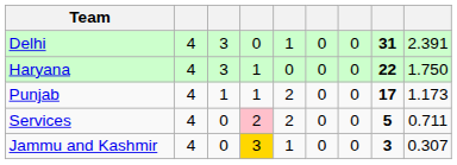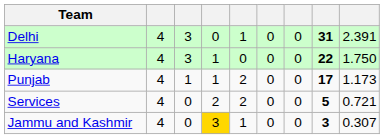 <table class="wikitable" style="text-align:center">
 <tr>
 <th style="width:160px">Team</th>
 <th style="width:25px"></th>
 <th style="width:25px"></th>
 <th style="width:25px"></th>
 <th style="width:25px"></th>
 <th style="width:25px"></th>
 <th style="width:25px"></th>
 <th style="width:25px"></th>
 <th style="width:25px;"></th>
 </tr>
 <tr style="background:#cfc;">
 <td style="text-align:left"><a href='#'>Delhi</a></td>
 <td>4</td>
 <td>3</td>
 <td>0</td>
 <td>1</td>
 <td>0</td>
 <td>0</td>
 <td><strong>31</strong></td>
 <td>2.391</td>
 </tr>
 <tr style="background:#cfc;">
 <td style="text-align:left"><a href='#'>Haryana</a></td>
 <td>4</td>
 <td>3</td>
 <td>1</td>
 <td>0</td>
 <td>0</td>
 <td>0</td>
 <td><strong>22</strong></td>
 <td>1.750</td>
 </tr>
 <tr>
 <td style="text-align:left"><a href='#'>Punjab</a></td>
 <td>4</td>
 <td>1</td>
 <td>1</td>
 <td>2</td>
 <td>0</td>
 <td>0</td>
 <td><strong>17</strong></td>
 <td>1.173</td>
 </tr>
 <tr>
 <td style="text-align:left"><a href='#'>Services</a></td>
 <td>4</td>
 <td>0</td>
-<td style="background: pink;">2</td>
+<td>2</td>
 <td>2</td>
 <td>0</td>
 <td>0</td>
 <td><strong>5</strong></td>
-<td>0.711</td>
+<td>0.721</td>
 </tr>
 <tr>
 <td style="text-align:left"><a href='#'>Jammu and Kashmir</a></td>
 <td>4</td>
 <td>0</td>
 <td style="background: gold;">3</td>
 <td>1</td>
 <td>0</td>
 <td>0</td>
 <td><strong>3</strong></td>
 <td>0.307</td>
 </tr>
 </table>
